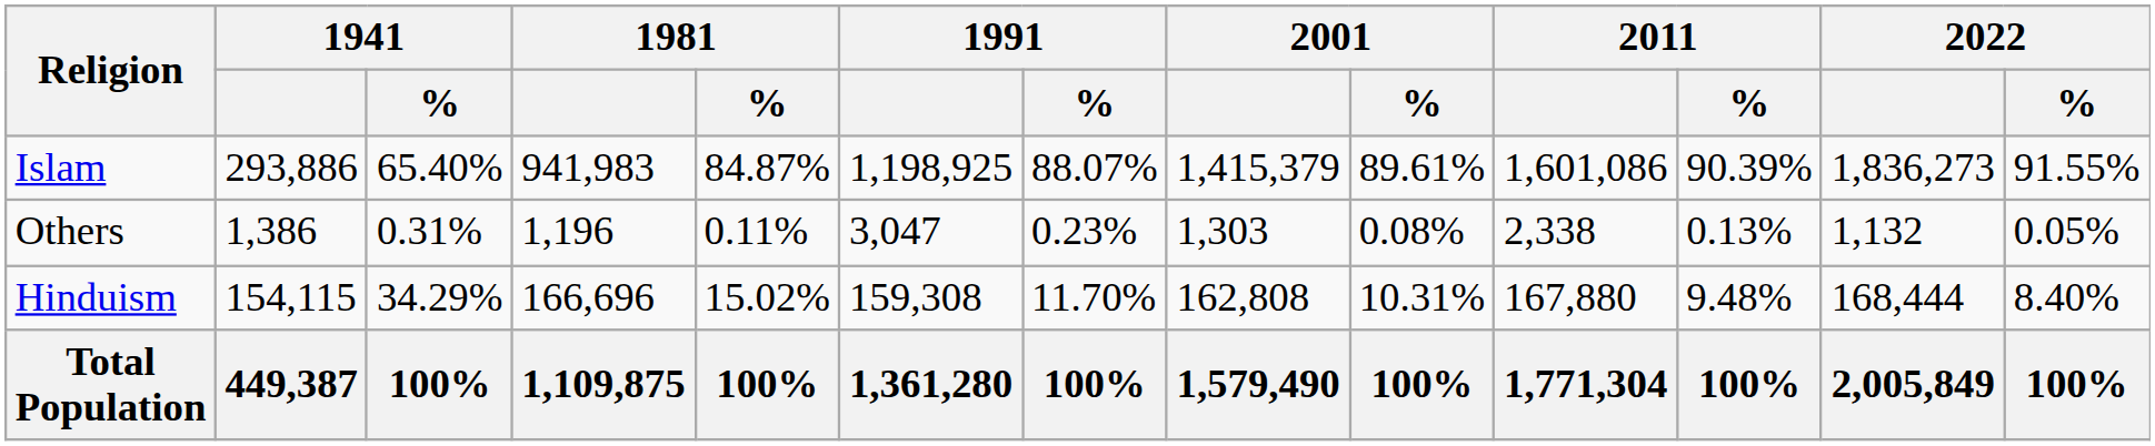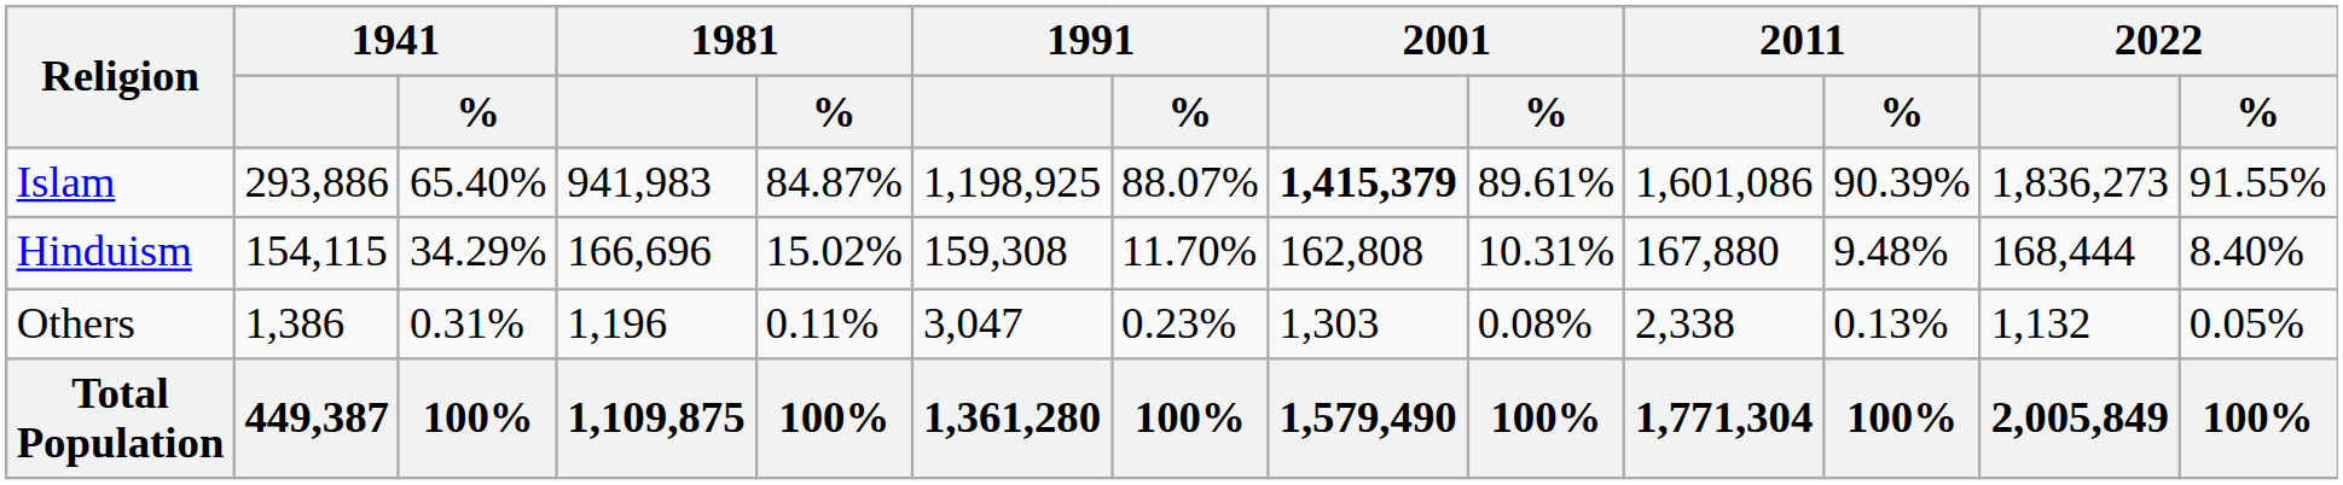 <table class="wikitable sortable">
 <tr>
 <th rowspan="2">Religion</th>
 <th colspan="2">1941</th>
 <th colspan="2">1981</th>
 <th colspan="2">1991</th>
 <th colspan="2">2001</th>
 <th colspan="2">2011</th>
 <th colspan="2">2022</th>
 </tr>
 <tr>
 <th></th>
 <th>%</th>
 <th></th>
 <th>%</th>
 <th></th>
 <th>%</th>
 <th></th>
 <th>%</th>
 <th></th>
 <th>%</th>
 <th></th>
 <th>%</th>
 </tr>
 <tr>
 <td><a href='#'>Islam</a> </td>
 <td>293,886</td>
 <td>65.40%</td>
 <td>941,983</td>
 <td>84.87%</td>
 <td>1,198,925</td>
 <td>88.07%</td>
-<td>1,415,379</td>
+<td><strong>1,415,379</strong></td>
 <td>89.61%</td>
 <td>1,601,086</td>
 <td>90.39%</td>
 <td>1,836,273</td>
 <td>91.55%</td>
+</tr>
+<tr>
+<td><a href='#'>Hinduism</a> </td>
+<td>154,115</td>
+<td>34.29%</td>
+<td>166,696</td>
+<td>15.02%</td>
+<td>159,308</td>
+<td>11.70%</td>
+<td>162,808</td>
+<td>10.31%</td>
+<td>167,880</td>
+<td>9.48%</td>
+<td>168,444</td>
+<td>8.40%</td>
 </tr>
 <tr>
 <td>Others</td>
 <td>1,386</td>
 <td>0.31%</td>
 <td>1,196</td>
 <td>0.11%</td>
 <td>3,047</td>
 <td>0.23%</td>
 <td>1,303</td>
 <td>0.08%</td>
 <td>2,338</td>
 <td>0.13%</td>
 <td>1,132</td>
 <td>0.05%</td>
 </tr>
 <tr>
-<td><a href='#'>Hinduism</a> </td>
-<td>154,115</td>
-<td>34.29%</td>
-<td>166,696</td>
-<td>15.02%</td>
-<td>159,308</td>
-<td>11.70%</td>
-<td>162,808</td>
-<td>10.31%</td>
-<td>167,880</td>
-<td>9.48%</td>
-<td>168,444</td>
-<td>8.40%</td>
-</tr>
-<tr>
 <th>Total Population</th>
 <th>449,387</th>
 <th>100%</th>
 <th>1,109,875</th>
 <th>100%</th>
 <th>1,361,280</th>
 <th>100%</th>
 <th>1,579,490</th>
 <th>100%</th>
 <th>1,771,304</th>
 <th>100%</th>
 <th>2,005,849</th>
 <th>100%</th>
 </tr>
 </table>
